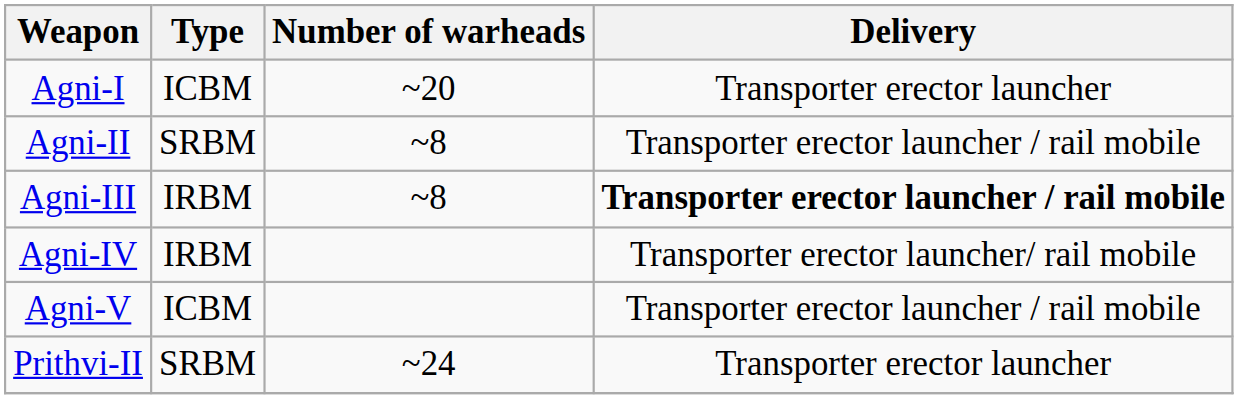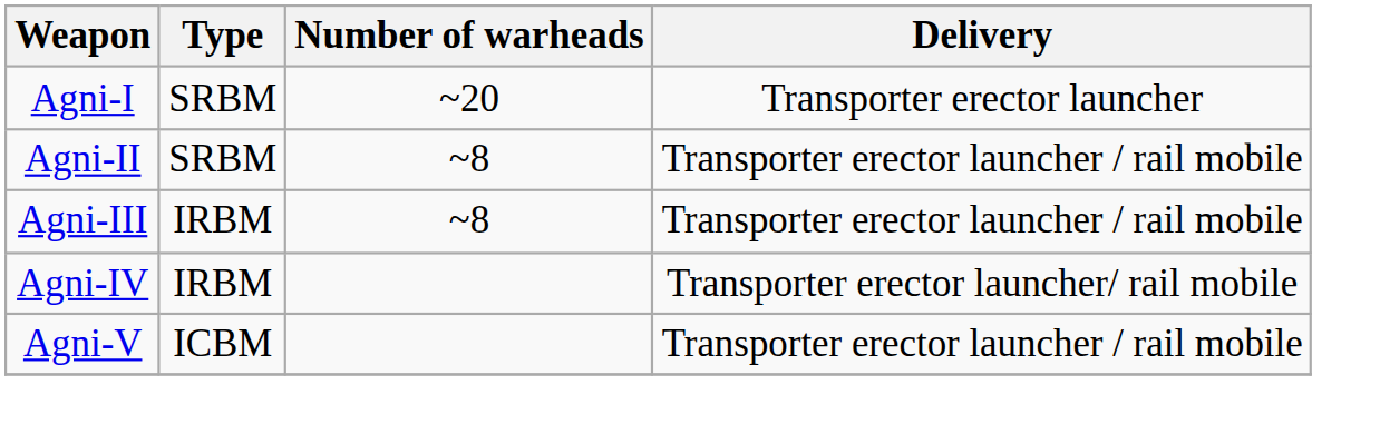 <table class="wikitable sortable" style="text-align: center;">
 <tr>
 <th>Weapon</th>
 <th>Type</th>
 <th>Number of warheads</th>
 <th>Delivery</th>
 </tr>
 <tr>
 <td><a href='#'>Agni-I</a></td>
-<td>ICBM</td>
+<td>SRBM</td>
 <td>~20</td>
 <td>Transporter erector launcher</td>
 </tr>
 <tr>
 <td><a href='#'>Agni-II</a></td>
 <td>SRBM</td>
 <td>~8</td>
 <td>Transporter erector launcher / rail mobile</td>
 </tr>
 <tr>
 <td><a href='#'>Agni-III</a></td>
 <td>IRBM</td>
 <td>~8</td>
-<td><strong>Transporter erector launcher / rail mobile</strong></td>
+<td>Transporter erector launcher / rail mobile</td>
 </tr>
 <tr>
 <td><a href='#'>Agni-IV</a></td>
 <td>IRBM</td>
 <td></td>
 <td>Transporter erector launcher/ rail mobile</td>
 </tr>
 <tr>
 <td><a href='#'>Agni-V</a></td>
 <td>ICBM</td>
 <td></td>
 <td>Transporter erector launcher / rail mobile</td>
 </tr>
 <tr>
-<td><a href='#'>Prithvi-II</a></td>
-<td>SRBM</td>
-<td>~24</td>
-<td>Transporter erector launcher</td>
-</tr>
-<tr>
 </tr>
 </table>
